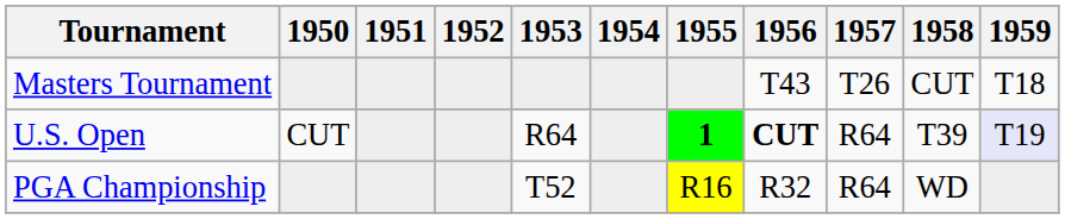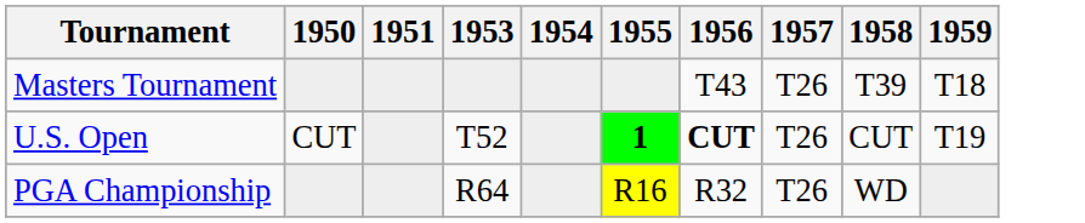 <table class="wikitable" style="font-size:95%;text-align:center;">
 <tr>
 <th>Tournament</th>
 <th>1950</th>
 <th>1951</th>
-<th>1952</th>
 <th>1953</th>
 <th>1954</th>
 <th>1955</th>
 <th>1956</th>
 <th>1957</th>
 <th>1958</th>
 <th>1959</th>
 </tr>
 <tr>
 <td align=left><a href='#'>Masters Tournament</a></td>
 <td style="background:#eeeeee;"></td>
 <td style="background:#eeeeee;"></td>
 <td style="background:#eeeeee;"></td>
 <td style="background:#eeeeee;"></td>
 <td style="background:#eeeeee;"></td>
-<td style="background:#eeeeee;"></td>
 <td>T43</td>
 <td>T26</td>
-<td>CUT</td>
+<td>T39</td>
 <td>T18</td>
 </tr>
 <tr>
 <td align=left><a href='#'>U.S. Open</a></td>
 <td>CUT</td>
 <td style="background:#eeeeee;"></td>
-<td style="background:#eeeeee;"></td>
-<td>R64</td>
+<td>T52</td>
 <td style="background:#eeeeee;"></td>
 <td style="background:lime;"><strong>1</strong></td>
 <td><strong>CUT</strong></td>
-<td>R64</td>
-<td>T39</td>
-<td style="background: lavender;">T19</td>
+<td>T26</td>
+<td>CUT</td>
+<td>T19</td>
 </tr>
 <tr>
 <td align=left><a href='#'>PGA Championship</a></td>
 <td style="background:#eeeeee;"></td>
 <td style="background:#eeeeee;"></td>
-<td style="background:#eeeeee;"></td>
-<td>T52</td>
+<td>R64</td>
 <td style="background:#eeeeee;"></td>
 <td style="background:yellow;">R16</td>
 <td>R32</td>
-<td>R64</td>
+<td>T26</td>
 <td>WD</td>
 <td style="background:#eeeeee;"></td>
 </tr>
 </table>
